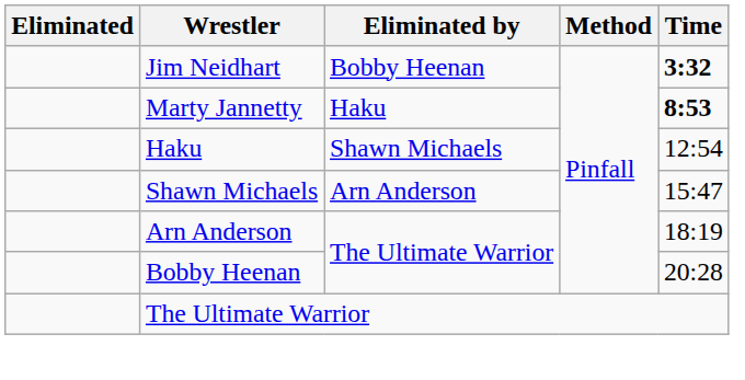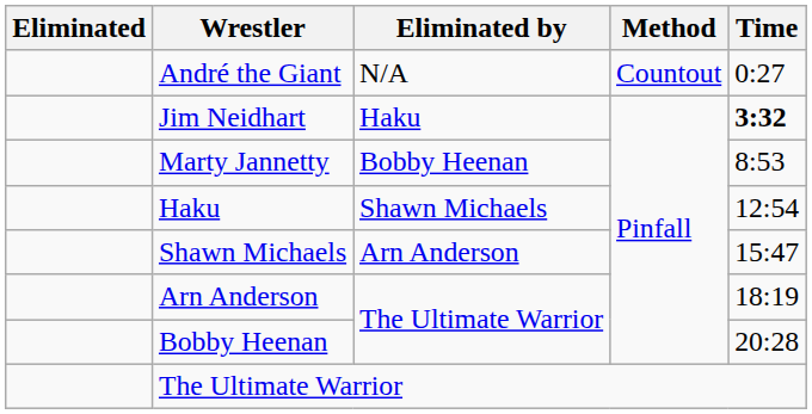 <table class="wikitable sortable">
 <tr>
 <th>Eliminated</th>
 <th>Wrestler</th>
 <th>Eliminated by</th>
 <th>Method</th>
 <th>Time</th>
 </tr>
 <tr>
 <td></td>
+<td><a href='#'>André the Giant</a></td>
+<td>N/A</td>
+<td><a href='#'>Countout</a></td>
+<td>0:27</td>
+</tr>
+<tr>
+<td></td>
 <td><a href='#'>Jim Neidhart</a></td>
-<td><a href='#'>Bobby Heenan</a></td>
+<td><a href='#'>Haku</a></td>
 <td rowspan="6"><a href='#'>Pinfall</a></td>
 <td><strong>3:32</strong></td>
 </tr>
 <tr>
 <td></td>
 <td><a href='#'>Marty Jannetty</a></td>
-<td><a href='#'>Haku</a></td>
-<td><strong>8:53</strong></td>
+<td><a href='#'>Bobby Heenan</a></td>
+<td>8:53</td>
 </tr>
 <tr>
 <td></td>
 <td><a href='#'>Haku</a></td>
 <td><a href='#'>Shawn Michaels</a></td>
 <td>12:54</td>
 </tr>
 <tr>
 <td></td>
 <td><a href='#'>Shawn Michaels</a></td>
 <td><a href='#'>Arn Anderson</a></td>
 <td>15:47</td>
 </tr>
 <tr>
 <td></td>
 <td><a href='#'>Arn Anderson</a></td>
 <td rowspan="2"><a href='#'>The Ultimate Warrior</a></td>
 <td>18:19</td>
 </tr>
 <tr>
 <td></td>
 <td><a href='#'>Bobby Heenan</a></td>
 <td>20:28</td>
 </tr>
 <tr>
 <td></td>
 <td colspan="4"><a href='#'>The Ultimate Warrior</a></td>
 </tr>
 </table>
